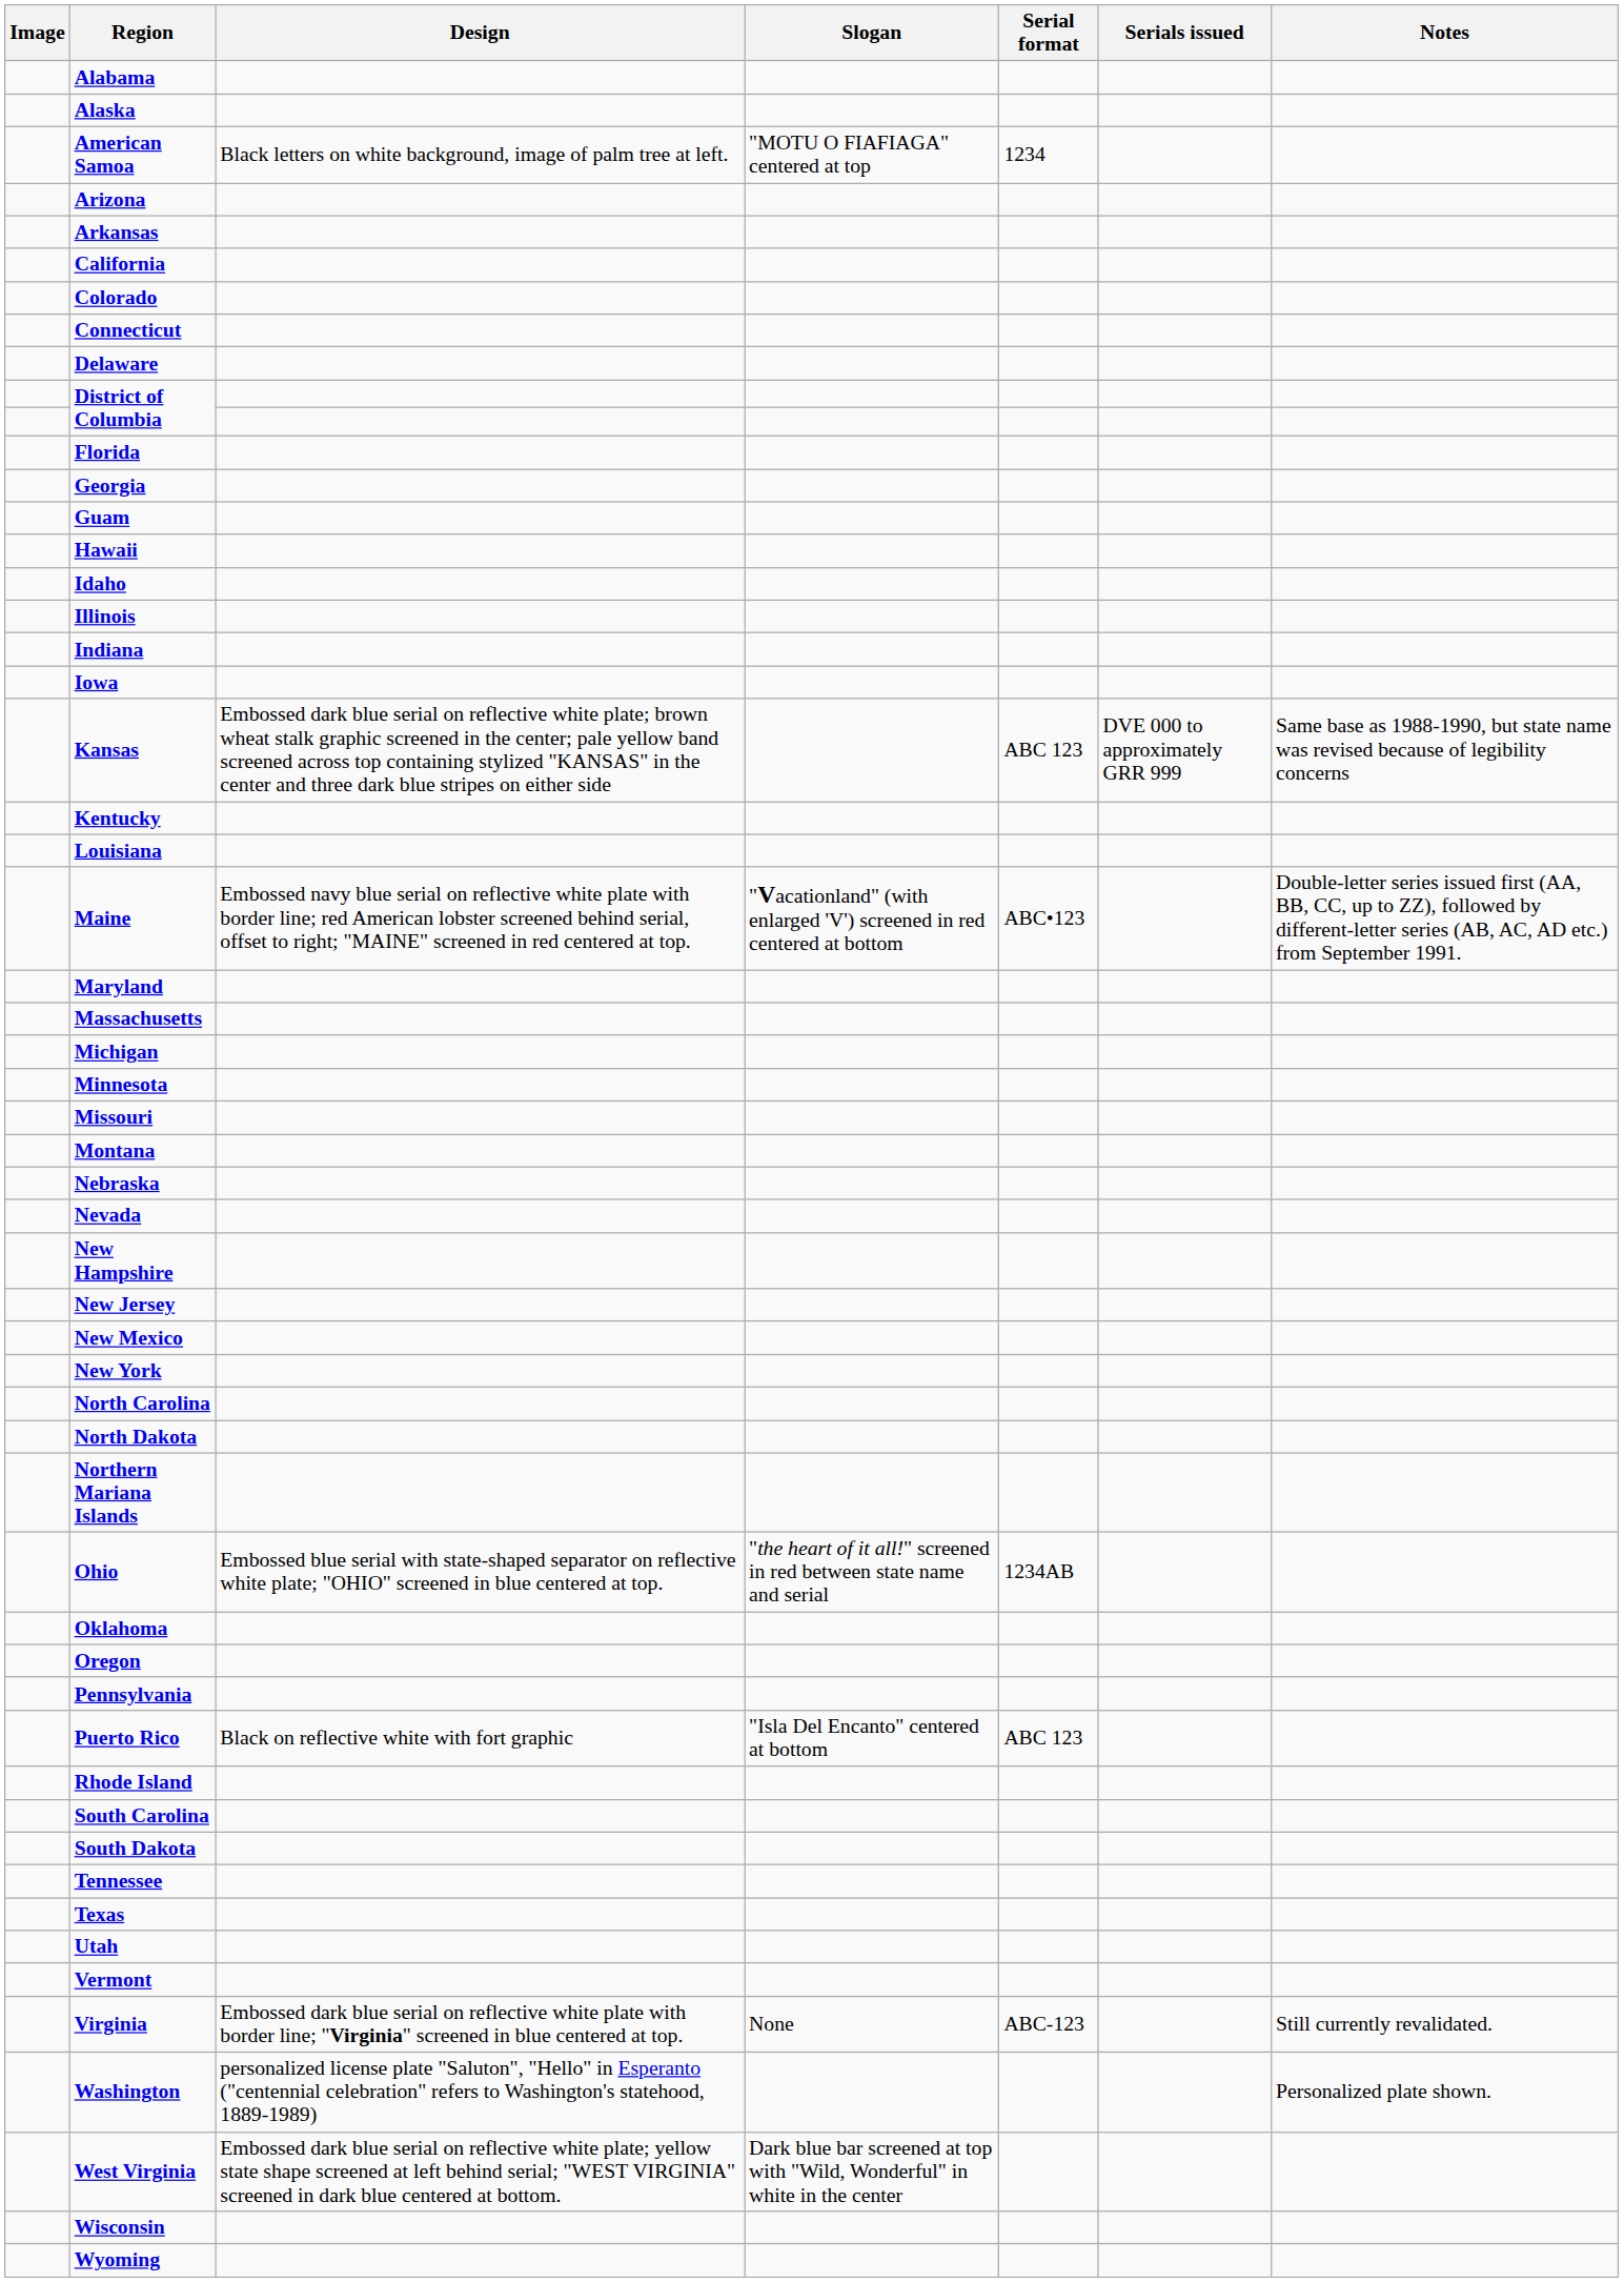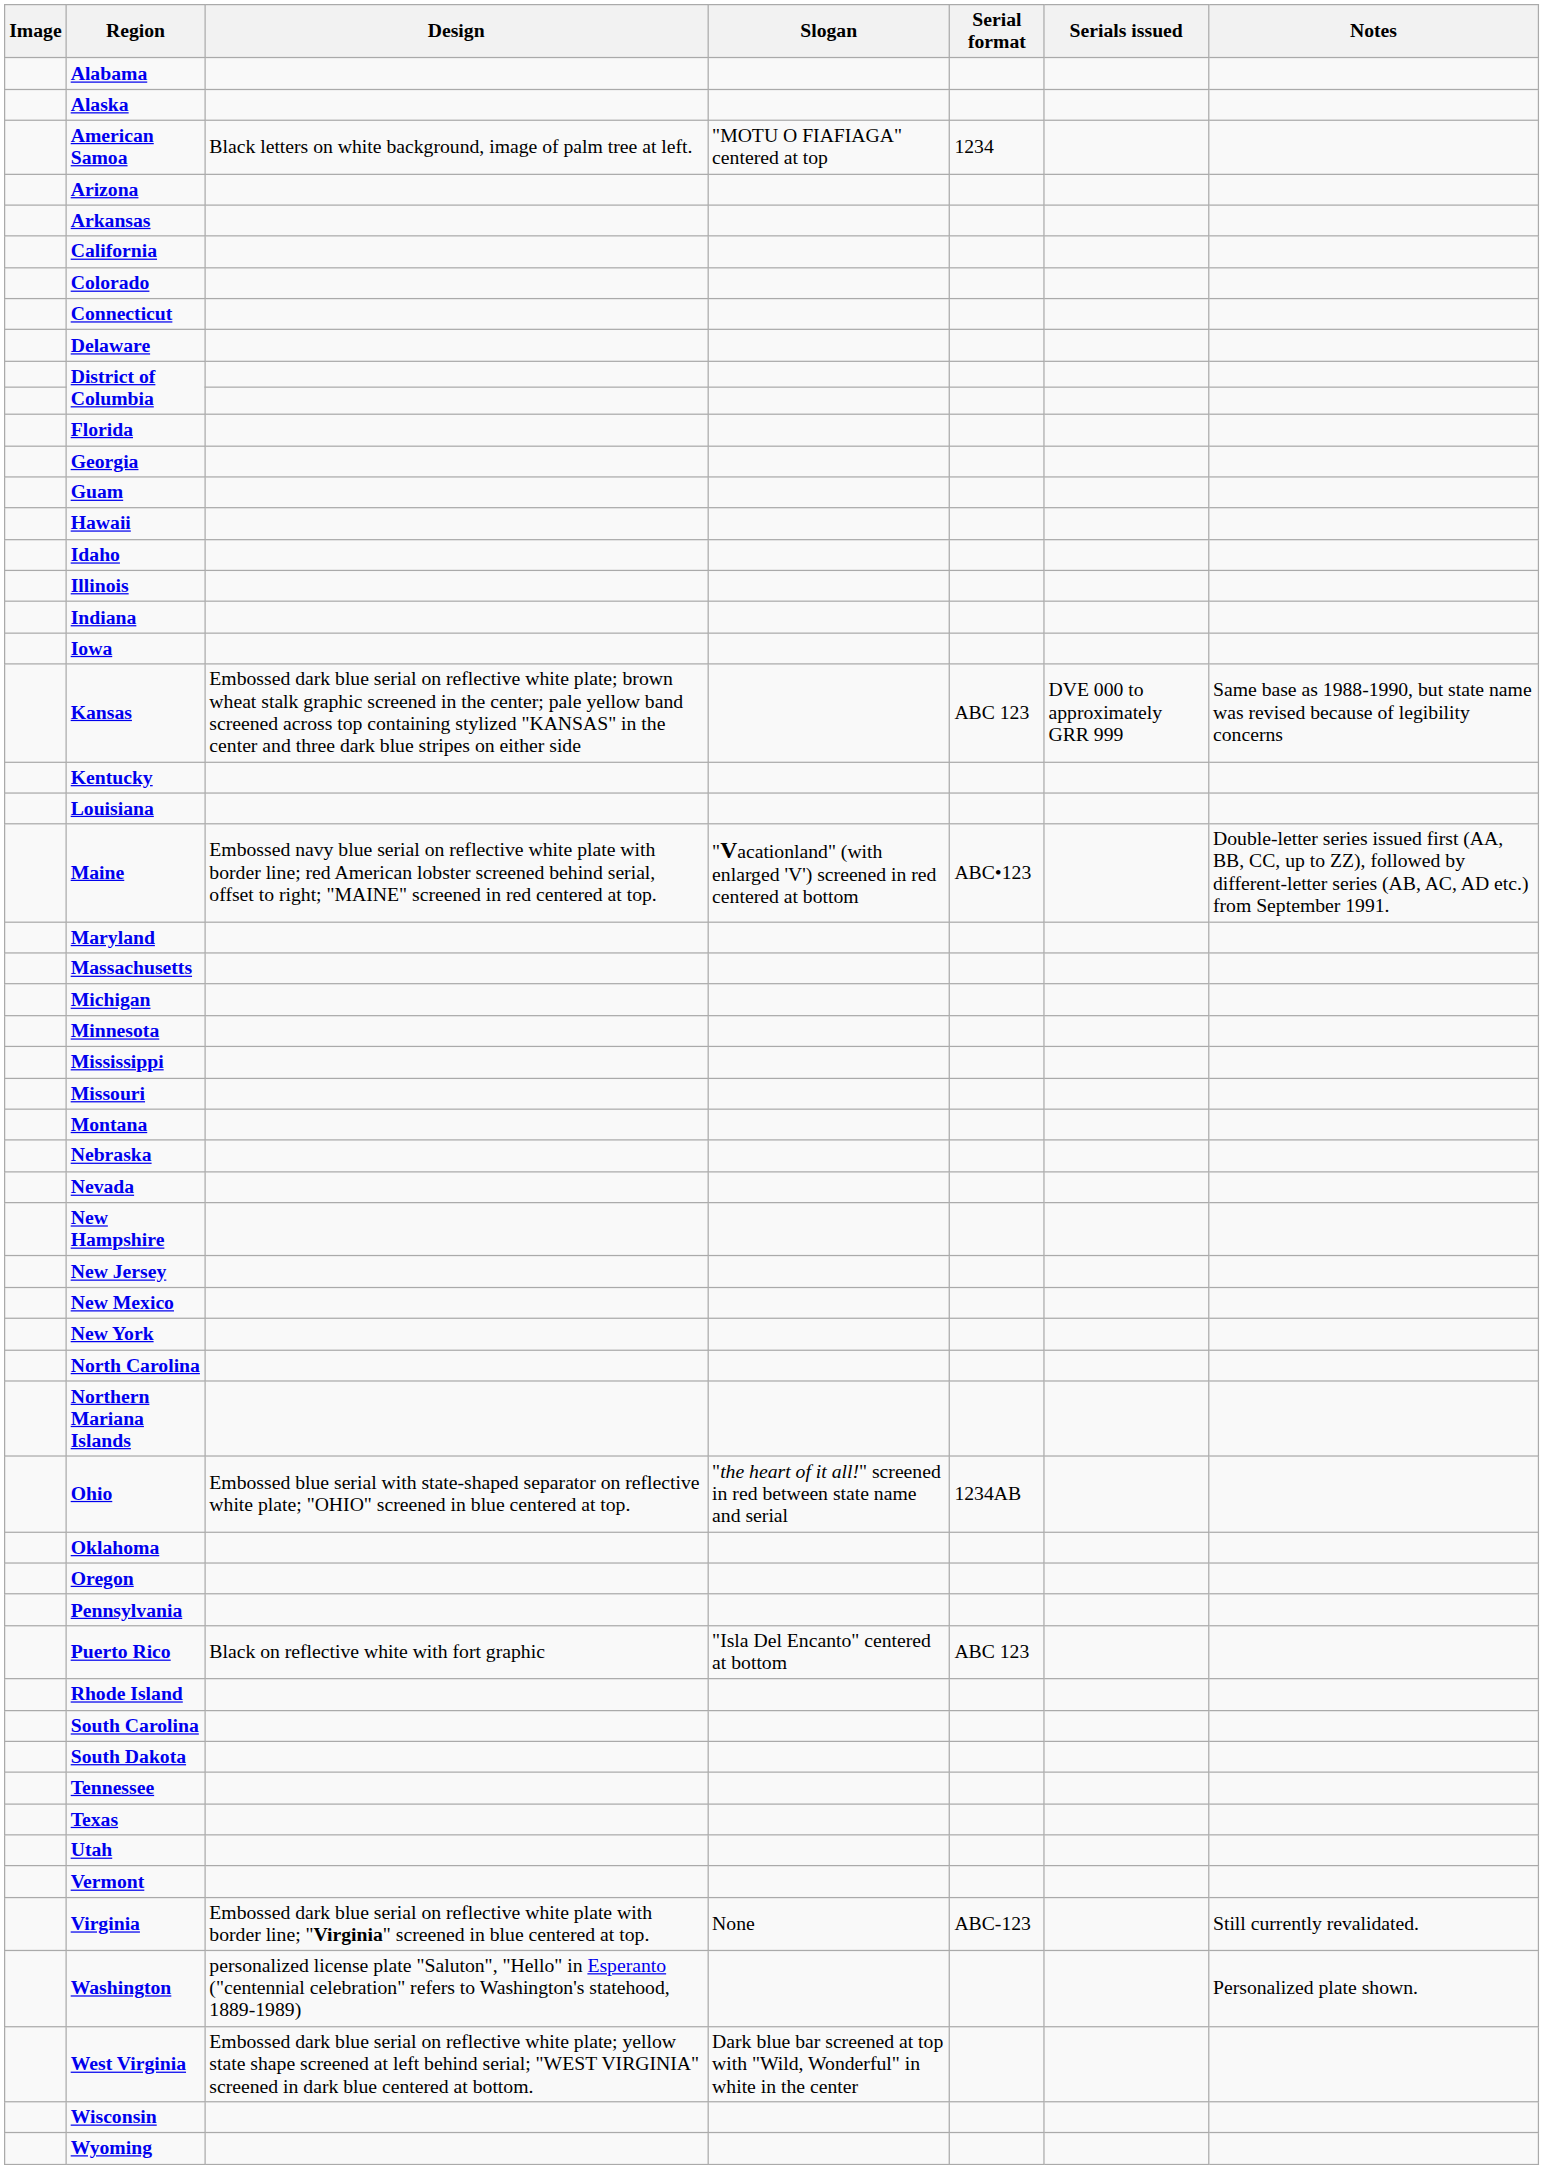 <table class="wikitable">
 <tr>
 <th>Image</th>
 <th>Region</th>
 <th>Design</th>
 <th>Slogan</th>
 <th>Serial format</th>
 <th>Serials issued</th>
 <th>Notes</th>
 </tr>
 <tr>
 <td></td>
 <td><strong><a href='#'>Alabama</a></strong></td>
 <td></td>
 <td></td>
 <td></td>
 <td></td>
 <td></td>
 </tr>
 <tr>
 <td></td>
 <td><strong><a href='#'>Alaska</a></strong></td>
 <td></td>
 <td></td>
 <td></td>
 <td></td>
 <td></td>
 </tr>
 <tr>
 <td></td>
 <td><strong><a href='#'>American Samoa</a></strong></td>
 <td>Black letters on white background, image of palm tree at left.</td>
 <td>"MOTU O FIAFIAGA" centered at top</td>
 <td>1234</td>
 <td></td>
 <td></td>
 </tr>
 <tr>
 <td></td>
 <td><strong><a href='#'>Arizona</a></strong></td>
 <td></td>
 <td></td>
 <td></td>
 <td></td>
 <td></td>
 </tr>
 <tr>
 <td></td>
 <td><strong><a href='#'>Arkansas</a></strong></td>
 <td></td>
 <td></td>
 <td></td>
 <td></td>
 <td></td>
 </tr>
 <tr>
 <td></td>
 <td><strong><a href='#'>California</a></strong></td>
 <td></td>
 <td></td>
 <td></td>
 <td></td>
 <td></td>
 </tr>
 <tr>
 <td></td>
 <td><strong><a href='#'>Colorado</a></strong></td>
 <td></td>
 <td></td>
 <td></td>
 <td></td>
 <td></td>
 </tr>
 <tr>
 <td></td>
 <td><strong><a href='#'>Connecticut</a></strong></td>
 <td></td>
 <td></td>
 <td></td>
 <td></td>
 <td></td>
 </tr>
 <tr>
 <td></td>
 <td><strong><a href='#'>Delaware</a></strong></td>
 <td></td>
 <td></td>
 <td></td>
 <td></td>
 <td></td>
 </tr>
 <tr>
 <td></td>
 <td rowspan=2><strong><a href='#'>District of<br>Columbia</a></strong></td>
 <td></td>
 <td></td>
 <td></td>
 <td></td>
 <td></td>
 </tr>
 <tr>
 <td></td>
 <td></td>
 <td></td>
 <td></td>
 <td></td>
 <td></td>
 </tr>
 <tr>
 <td></td>
 <td><strong><a href='#'>Florida</a></strong></td>
 <td></td>
 <td></td>
 <td></td>
 <td></td>
 <td></td>
 </tr>
 <tr>
 <td></td>
 <td><strong><a href='#'>Georgia</a></strong></td>
 <td></td>
 <td></td>
 <td></td>
 <td></td>
 <td></td>
 </tr>
 <tr>
 <td></td>
 <td><strong><a href='#'>Guam</a></strong></td>
 <td></td>
 <td></td>
 <td></td>
 <td></td>
 <td></td>
 </tr>
 <tr>
 <td></td>
 <td><strong><a href='#'>Hawaii</a></strong></td>
 <td></td>
 <td></td>
 <td></td>
 <td></td>
 <td></td>
 </tr>
 <tr>
 <td></td>
 <td><strong><a href='#'>Idaho</a></strong></td>
 <td></td>
 <td></td>
 <td></td>
 <td></td>
 <td></td>
 </tr>
 <tr>
 <td></td>
 <td><strong><a href='#'>Illinois</a></strong></td>
 <td></td>
 <td></td>
 <td></td>
 <td></td>
 <td></td>
 </tr>
 <tr>
 <td></td>
 <td><strong><a href='#'>Indiana</a></strong></td>
 <td></td>
 <td></td>
 <td></td>
 <td></td>
 <td></td>
 </tr>
 <tr>
 <td></td>
 <td><strong><a href='#'>Iowa</a></strong></td>
 <td></td>
 <td></td>
 <td></td>
 <td></td>
 <td></td>
 </tr>
 <tr>
 <td></td>
 <td><strong><a href='#'>Kansas</a></strong></td>
 <td>Embossed dark blue serial on reflective white plate; brown wheat stalk graphic screened in the center; pale yellow band screened across top containing stylized "KANSAS" in the center and three dark blue stripes on either side</td>
 <td></td>
 <td>ABC 123</td>
 <td>DVE 000 to approximately GRR 999</td>
 <td>Same base as 1988-1990, but state name was revised because of legibility concerns</td>
 </tr>
 <tr>
 <td></td>
 <td><strong><a href='#'>Kentucky</a></strong></td>
 <td></td>
 <td></td>
 <td></td>
 <td></td>
 <td></td>
 </tr>
 <tr>
 <td></td>
 <td><strong><a href='#'>Louisiana</a></strong></td>
 <td></td>
 <td></td>
 <td></td>
 <td></td>
 <td></td>
 </tr>
 <tr>
 <td></td>
 <td><strong><a href='#'>Maine</a></strong></td>
 <td>Embossed navy blue serial on reflective white plate with border line; red American lobster screened behind serial, offset to right; "MAINE" screened in red centered at top.</td>
 <td>"<big><strong>V</strong></big>acationland" (with enlarged 'V') screened in red centered at bottom</td>
 <td>ABC•123</td>
 <td></td>
 <td>Double-letter series issued first (AA, BB, CC, up to ZZ), followed by different-letter series (AB, AC, AD etc.) from September 1991.</td>
 </tr>
 <tr>
 <td></td>
 <td><strong><a href='#'>Maryland</a></strong></td>
 <td></td>
 <td></td>
 <td></td>
 <td></td>
 <td></td>
 </tr>
 <tr>
 <td></td>
 <td><strong><a href='#'>Massachusetts</a></strong></td>
 <td></td>
 <td></td>
 <td></td>
 <td></td>
 <td></td>
 </tr>
 <tr>
 <td></td>
 <td><strong><a href='#'>Michigan</a></strong></td>
 <td></td>
 <td></td>
 <td></td>
 <td></td>
 <td></td>
 </tr>
 <tr>
 <td></td>
 <td><strong><a href='#'>Minnesota</a></strong></td>
 <td></td>
 <td></td>
 <td></td>
 <td></td>
 <td></td>
 </tr>
 <tr>
 <td></td>
+<td><strong><a href='#'>Mississippi</a></strong></td>
+<td></td>
+<td></td>
+<td></td>
+<td></td>
+<td></td>
+</tr>
+<tr>
+<td></td>
 <td><strong><a href='#'>Missouri</a></strong></td>
 <td></td>
 <td></td>
 <td></td>
 <td></td>
 <td></td>
 </tr>
 <tr>
 <td></td>
 <td><strong><a href='#'>Montana</a></strong></td>
 <td></td>
 <td></td>
 <td></td>
 <td></td>
 <td></td>
 </tr>
 <tr>
 <td></td>
 <td><strong><a href='#'>Nebraska</a></strong></td>
 <td></td>
 <td></td>
 <td></td>
 <td></td>
 <td></td>
 </tr>
 <tr>
 <td></td>
 <td><strong><a href='#'>Nevada</a></strong></td>
 <td></td>
 <td></td>
 <td></td>
 <td></td>
 <td></td>
 </tr>
 <tr>
 <td></td>
 <td><strong><a href='#'>New Hampshire</a></strong></td>
 <td></td>
 <td></td>
 <td></td>
 <td></td>
 <td></td>
 </tr>
 <tr>
 <td></td>
 <td><strong><a href='#'>New Jersey</a></strong></td>
 <td></td>
 <td></td>
 <td></td>
 <td></td>
 <td></td>
 </tr>
 <tr>
 <td></td>
 <td><strong><a href='#'>New Mexico</a></strong></td>
 <td></td>
 <td></td>
 <td></td>
 <td></td>
 <td></td>
 </tr>
 <tr>
 <td></td>
 <td><strong><a href='#'>New York</a></strong></td>
 <td></td>
 <td></td>
 <td></td>
 <td></td>
 <td></td>
 </tr>
 <tr>
 <td></td>
 <td><strong><a href='#'>North Carolina</a></strong></td>
-<td></td>
-<td></td>
-<td></td>
-<td></td>
-<td></td>
-</tr>
-<tr>
-<td></td>
-<td><strong><a href='#'>North Dakota</a></strong></td>
 <td></td>
 <td></td>
 <td></td>
 <td></td>
 <td></td>
 </tr>
 <tr>
 <td></td>
 <td><strong><a href='#'>Northern Mariana<br> Islands</a></strong></td>
 <td></td>
 <td></td>
 <td></td>
 <td></td>
 <td></td>
 </tr>
 <tr>
 <td></td>
 <td><strong><a href='#'>Ohio</a></strong></td>
 <td>Embossed blue serial with state-shaped separator on reflective white plate; "OHIO" screened in blue centered at top.</td>
 <td>"<em>the heart of it all!</em>" screened in red between state name and serial</td>
 <td>1234AB</td>
 <td></td>
 <td></td>
 </tr>
 <tr>
 <td></td>
 <td><strong><a href='#'>Oklahoma</a></strong></td>
 <td></td>
 <td></td>
 <td></td>
 <td></td>
 <td></td>
 </tr>
 <tr>
 <td></td>
 <td><strong><a href='#'>Oregon</a></strong></td>
 <td></td>
 <td></td>
 <td></td>
 <td></td>
 <td></td>
 </tr>
 <tr>
 <td></td>
 <td><strong><a href='#'>Pennsylvania</a></strong></td>
 <td></td>
 <td></td>
 <td></td>
 <td></td>
 <td></td>
 </tr>
 <tr>
 <td></td>
 <td><strong><a href='#'>Puerto Rico</a></strong></td>
 <td>Black on reflective white with fort graphic</td>
 <td>"Isla Del Encanto" centered at bottom</td>
 <td>ABC 123</td>
 <td></td>
 <td></td>
 </tr>
 <tr>
 <td></td>
 <td><strong><a href='#'>Rhode Island</a></strong></td>
 <td></td>
 <td></td>
 <td></td>
 <td></td>
 <td></td>
 </tr>
 <tr>
 <td></td>
 <td><strong><a href='#'>South Carolina</a></strong></td>
 <td></td>
 <td></td>
 <td></td>
 <td></td>
 <td></td>
 </tr>
 <tr>
 <td></td>
 <td><strong><a href='#'>South Dakota</a></strong></td>
 <td></td>
 <td></td>
 <td></td>
 <td></td>
 <td></td>
 </tr>
 <tr>
 <td></td>
 <td><strong><a href='#'>Tennessee</a></strong></td>
 <td></td>
 <td></td>
 <td></td>
 <td></td>
 <td></td>
 </tr>
 <tr>
 <td></td>
 <td><strong><a href='#'>Texas</a></strong></td>
 <td></td>
 <td></td>
 <td></td>
 <td></td>
 <td></td>
 </tr>
 <tr>
 <td></td>
 <td><strong><a href='#'>Utah</a></strong></td>
 <td></td>
 <td></td>
 <td></td>
 <td></td>
 <td></td>
 </tr>
 <tr>
 <td></td>
 <td><strong><a href='#'>Vermont</a></strong></td>
 <td></td>
 <td></td>
 <td></td>
 <td></td>
 <td></td>
 </tr>
 <tr>
 <td></td>
 <td><strong><a href='#'>Virginia</a></strong></td>
 <td>Embossed dark blue serial on reflective white plate with border line; "<span><strong>Virginia</strong></span>" screened in blue centered at top.</td>
 <td>None</td>
 <td>ABC-123</td>
 <td></td>
 <td>Still currently revalidated.</td>
 </tr>
 <tr>
 <td></td>
 <td><strong><a href='#'>Washington</a></strong></td>
 <td>personalized license plate "Saluton", "Hello" in <a href='#'>Esperanto</a> ("centennial celebration" refers to Washington's statehood, 1889-1989)</td>
 <td></td>
 <td></td>
 <td></td>
 <td>Personalized plate shown.</td>
 </tr>
 <tr>
 <td></td>
 <td><strong><a href='#'>West Virginia</a></strong></td>
 <td>Embossed dark blue serial on reflective white plate; yellow state shape screened at left behind serial; "WEST VIRGINIA" screened in dark blue centered at bottom.</td>
 <td>Dark blue bar screened at top with "Wild, Wonderful" in white in the center</td>
 <td></td>
 <td></td>
 <td></td>
 </tr>
 <tr>
 <td></td>
 <td><strong><a href='#'>Wisconsin</a></strong></td>
 <td></td>
 <td></td>
 <td></td>
 <td></td>
 <td></td>
 </tr>
 <tr>
 <td></td>
 <td><strong><a href='#'>Wyoming</a></strong></td>
 <td></td>
 <td></td>
 <td></td>
 <td></td>
 <td></td>
 </tr>
 </table>
